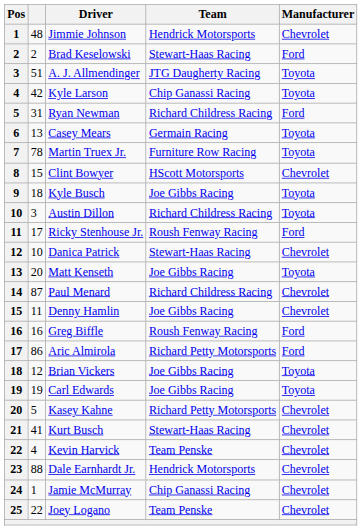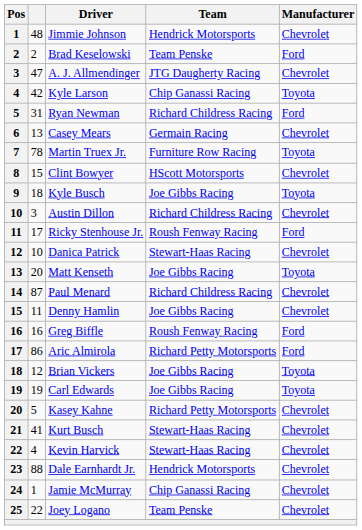 <table class="wikitable" style="font-size:95%">
 <tr>
 <th>Pos</th>
 <th></th>
 <th>Driver</th>
 <th>Team</th>
 <th>Manufacturer</th>
 </tr>
 <tr>
 <th>1</th>
 <td>48</td>
 <td><a href='#'>Jimmie Johnson</a></td>
 <td><a href='#'>Hendrick Motorsports</a></td>
 <td><a href='#'>Chevrolet</a></td>
 </tr>
 <tr>
 <th>2</th>
 <td>2</td>
 <td><a href='#'>Brad Keselowski</a></td>
-<td><a href='#'>Stewart-Haas Racing</a></td>
+<td><a href='#'>Team Penske</a></td>
 <td><a href='#'>Ford</a></td>
 </tr>
 <tr>
 <th>3</th>
-<td>51</td>
+<td>47</td>
 <td><a href='#'>A. J. Allmendinger</a></td>
 <td><a href='#'>JTG Daugherty Racing</a></td>
-<td><a href='#'>Toyota</a></td>
+<td><a href='#'>Chevrolet</a></td>
 </tr>
 <tr>
 <th>4</th>
 <td>42</td>
 <td><a href='#'>Kyle Larson</a></td>
 <td><a href='#'>Chip Ganassi Racing</a></td>
 <td><a href='#'>Toyota</a></td>
 </tr>
 <tr>
 <th>5</th>
 <td>31</td>
 <td><a href='#'>Ryan Newman</a></td>
 <td><a href='#'>Richard Childress Racing</a></td>
 <td><a href='#'>Ford</a></td>
 </tr>
 <tr>
 <th>6</th>
 <td>13</td>
 <td><a href='#'>Casey Mears</a></td>
 <td><a href='#'>Germain Racing</a></td>
-<td><a href='#'>Toyota</a></td>
+<td><a href='#'>Chevrolet</a></td>
 </tr>
 <tr>
 <th>7</th>
 <td>78</td>
 <td><a href='#'>Martin Truex Jr.</a></td>
 <td><a href='#'>Furniture Row Racing</a></td>
 <td><a href='#'>Toyota</a></td>
 </tr>
 <tr>
 <th>8</th>
 <td>15</td>
 <td><a href='#'>Clint Bowyer</a></td>
 <td><a href='#'>HScott Motorsports</a></td>
 <td><a href='#'>Chevrolet</a></td>
 </tr>
 <tr>
 <th>9</th>
 <td>18</td>
 <td><a href='#'>Kyle Busch</a></td>
 <td><a href='#'>Joe Gibbs Racing</a></td>
 <td><a href='#'>Toyota</a></td>
 </tr>
 <tr>
 <th>10</th>
 <td>3</td>
 <td><a href='#'>Austin Dillon</a></td>
 <td><a href='#'>Richard Childress Racing</a></td>
-<td><a href='#'>Toyota</a></td>
+<td><a href='#'>Chevrolet</a></td>
 </tr>
 <tr>
 <th>11</th>
 <td>17</td>
 <td><a href='#'>Ricky Stenhouse Jr.</a></td>
 <td><a href='#'>Roush Fenway Racing</a></td>
 <td><a href='#'>Ford</a></td>
 </tr>
 <tr>
 <th>12</th>
 <td>10</td>
 <td><a href='#'>Danica Patrick</a></td>
 <td><a href='#'>Stewart-Haas Racing</a></td>
 <td><a href='#'>Chevrolet</a></td>
 </tr>
 <tr>
 <th>13</th>
 <td>20</td>
 <td><a href='#'>Matt Kenseth</a></td>
 <td><a href='#'>Joe Gibbs Racing</a></td>
 <td><a href='#'>Toyota</a></td>
 </tr>
 <tr>
 <th>14</th>
 <td>87</td>
 <td><a href='#'>Paul Menard</a></td>
 <td><a href='#'>Richard Childress Racing</a></td>
 <td><a href='#'>Chevrolet</a></td>
 </tr>
 <tr>
 <th>15</th>
 <td>11</td>
 <td><a href='#'>Denny Hamlin</a></td>
 <td><a href='#'>Joe Gibbs Racing</a></td>
 <td><a href='#'>Chevrolet</a></td>
 </tr>
 <tr>
 <th>16</th>
 <td>16</td>
 <td><a href='#'>Greg Biffle</a></td>
 <td><a href='#'>Roush Fenway Racing</a></td>
 <td><a href='#'>Ford</a></td>
 </tr>
 <tr>
 <th>17</th>
 <td>86</td>
 <td><a href='#'>Aric Almirola</a></td>
 <td><a href='#'>Richard Petty Motorsports</a></td>
 <td><a href='#'>Ford</a></td>
 </tr>
 <tr>
 <th>18</th>
 <td>12</td>
 <td><a href='#'>Brian Vickers</a></td>
 <td><a href='#'>Joe Gibbs Racing</a></td>
 <td><a href='#'>Toyota</a></td>
 </tr>
 <tr>
 <th>19</th>
 <td>19</td>
 <td><a href='#'>Carl Edwards</a></td>
 <td><a href='#'>Joe Gibbs Racing</a></td>
 <td><a href='#'>Toyota</a></td>
 </tr>
 <tr>
 <th>20</th>
 <td>5</td>
 <td><a href='#'>Kasey Kahne</a></td>
 <td><a href='#'>Richard Petty Motorsports</a></td>
 <td><a href='#'>Chevrolet</a></td>
 </tr>
 <tr>
 <th>21</th>
 <td>41</td>
 <td><a href='#'>Kurt Busch</a></td>
 <td><a href='#'>Stewart-Haas Racing</a></td>
 <td><a href='#'>Chevrolet</a></td>
 </tr>
 <tr>
 <th>22</th>
 <td>4</td>
 <td><a href='#'>Kevin Harvick</a></td>
-<td><a href='#'>Team Penske</a></td>
+<td><a href='#'>Stewart-Haas Racing</a></td>
 <td><a href='#'>Chevrolet</a></td>
 </tr>
 <tr>
 <th>23</th>
 <td>88</td>
 <td><a href='#'>Dale Earnhardt Jr.</a></td>
 <td><a href='#'>Hendrick Motorsports</a></td>
 <td><a href='#'>Chevrolet</a></td>
 </tr>
 <tr>
 <th>24</th>
 <td>1</td>
 <td><a href='#'>Jamie McMurray</a></td>
 <td><a href='#'>Chip Ganassi Racing</a></td>
 <td><a href='#'>Chevrolet</a></td>
 </tr>
 <tr>
 <th>25</th>
 <td>22</td>
 <td><a href='#'>Joey Logano</a></td>
 <td><a href='#'>Team Penske</a></td>
 <td><a href='#'>Chevrolet</a></td>
 </tr>
 <tr>
 <th colspan="5"></th>
 </tr>
 </table>
